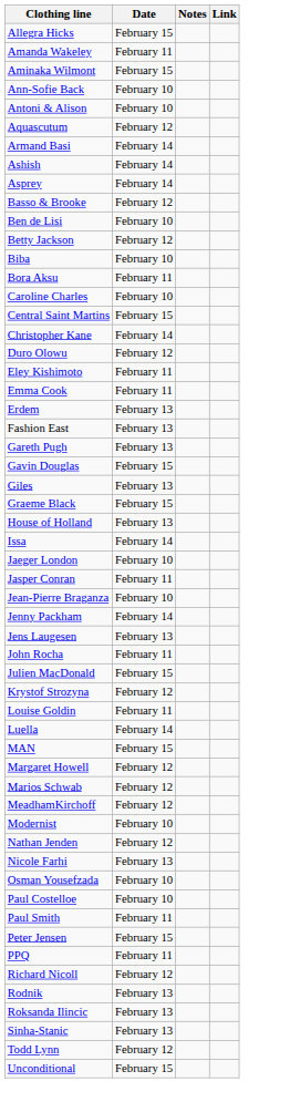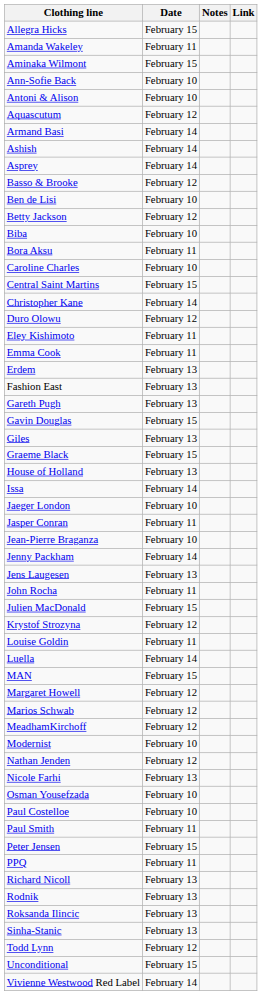 <table class="wikitable sortable">
 <tr>
 <th>Clothing line</th>
 <th>Date</th>
 <th>Notes</th>
 <th>Link</th>
 </tr>
 <tr>
 <td><a href='#'>Allegra Hicks</a></td>
 <td>February 15</td>
 <td></td>
 <td></td>
 </tr>
 <tr>
 <td><a href='#'>Amanda Wakeley</a></td>
 <td>February 11</td>
 <td></td>
 <td></td>
 </tr>
 <tr>
 <td><a href='#'>Aminaka Wilmont</a></td>
 <td>February 15</td>
 <td></td>
 <td></td>
 </tr>
 <tr>
 <td><a href='#'>Ann-Sofie Back</a></td>
 <td>February 10</td>
 <td></td>
 <td></td>
 </tr>
 <tr>
 <td><a href='#'>Antoni & Alison</a></td>
 <td>February 10</td>
 <td></td>
 <td></td>
 </tr>
 <tr>
 <td><a href='#'>Aquascutum</a></td>
 <td>February 12</td>
 <td></td>
 <td></td>
 </tr>
 <tr>
 <td><a href='#'>Armand Basi</a></td>
 <td>February 14</td>
 <td></td>
 <td></td>
 </tr>
 <tr>
 <td><a href='#'>Ashish</a></td>
 <td>February 14</td>
 <td></td>
 <td></td>
 </tr>
 <tr>
 <td><a href='#'>Asprey</a></td>
 <td>February 14</td>
 <td></td>
 <td></td>
 </tr>
 <tr>
 <td><a href='#'>Basso & Brooke</a></td>
 <td>February 12</td>
 <td></td>
 <td></td>
 </tr>
 <tr>
 <td><a href='#'>Ben de Lisi</a></td>
 <td>February 10</td>
 <td></td>
 <td></td>
 </tr>
 <tr>
 <td><a href='#'>Betty Jackson</a></td>
 <td>February 12</td>
 <td></td>
 <td></td>
 </tr>
 <tr>
 <td><a href='#'>Biba</a></td>
 <td>February 10</td>
 <td></td>
 <td></td>
 </tr>
 <tr>
 <td><a href='#'>Bora Aksu</a></td>
 <td>February 11</td>
 <td></td>
 <td></td>
 </tr>
 <tr>
 <td><a href='#'>Caroline Charles</a></td>
 <td>February 10</td>
 <td></td>
 <td></td>
 </tr>
 <tr>
 <td><a href='#'>Central Saint Martins</a></td>
 <td>February 15</td>
 <td></td>
 <td></td>
 </tr>
 <tr>
 <td><a href='#'>Christopher Kane</a></td>
 <td>February 14</td>
 <td></td>
 <td></td>
 </tr>
 <tr>
 <td><a href='#'>Duro Olowu</a></td>
 <td>February 12</td>
 <td></td>
 <td></td>
 </tr>
 <tr>
 <td><a href='#'>Eley Kishimoto</a></td>
 <td>February 11</td>
 <td></td>
 <td></td>
 </tr>
 <tr>
 <td><a href='#'>Emma Cook</a></td>
 <td>February 11</td>
 <td></td>
 <td></td>
 </tr>
 <tr>
 <td><a href='#'>Erdem</a></td>
 <td>February 13</td>
 <td></td>
 <td></td>
 </tr>
 <tr>
 <td>Fashion East</td>
 <td>February 13</td>
 <td></td>
 <td></td>
 </tr>
 <tr>
 <td><a href='#'>Gareth Pugh</a></td>
 <td>February 13</td>
 <td></td>
 <td></td>
 </tr>
 <tr>
 <td><a href='#'>Gavin Douglas</a></td>
 <td>February 15</td>
 <td></td>
 <td></td>
 </tr>
 <tr>
 <td><a href='#'>Giles</a></td>
 <td>February 13</td>
 <td></td>
 <td></td>
 </tr>
 <tr>
 <td><a href='#'>Graeme Black</a></td>
 <td>February 15</td>
 <td></td>
 <td></td>
 </tr>
 <tr>
 <td><a href='#'>House of Holland</a></td>
 <td>February 13</td>
 <td></td>
 <td></td>
 </tr>
 <tr>
 <td><a href='#'>Issa</a></td>
 <td>February 14</td>
 <td></td>
 <td></td>
 </tr>
 <tr>
 <td><a href='#'>Jaeger London</a></td>
 <td>February 10</td>
 <td></td>
 <td></td>
 </tr>
 <tr>
 <td><a href='#'>Jasper Conran</a></td>
 <td>February 11</td>
 <td></td>
 <td></td>
 </tr>
 <tr>
 <td><a href='#'>Jean-Pierre Braganza</a></td>
 <td>February 10</td>
 <td></td>
 <td></td>
 </tr>
 <tr>
 <td><a href='#'>Jenny Packham</a></td>
 <td>February 14</td>
 <td></td>
 <td></td>
 </tr>
 <tr>
 <td><a href='#'>Jens Laugesen</a></td>
 <td>February 13</td>
 <td></td>
 <td></td>
 </tr>
 <tr>
 <td><a href='#'>John Rocha</a></td>
 <td>February 11</td>
 <td></td>
 <td></td>
 </tr>
 <tr>
 <td><a href='#'>Julien MacDonald</a></td>
 <td>February 15</td>
 <td></td>
 <td></td>
 </tr>
 <tr>
 <td><a href='#'>Krystof Strozyna</a></td>
 <td>February 12</td>
 <td></td>
 <td></td>
 </tr>
 <tr>
 <td><a href='#'>Louise Goldin</a></td>
 <td>February 11</td>
 <td></td>
 <td></td>
 </tr>
 <tr>
 <td><a href='#'>Luella</a></td>
 <td>February 14</td>
 <td></td>
 <td></td>
 </tr>
 <tr>
 <td><a href='#'>MAN</a></td>
 <td>February 15</td>
 <td></td>
 <td></td>
 </tr>
 <tr>
 <td><a href='#'>Margaret Howell</a></td>
 <td>February 12</td>
 <td></td>
 <td></td>
 </tr>
 <tr>
 <td><a href='#'>Marios Schwab</a></td>
 <td>February 12</td>
 <td></td>
 <td></td>
 </tr>
 <tr>
 <td><a href='#'>MeadhamKirchoff</a></td>
 <td>February 12</td>
 <td></td>
 <td></td>
 </tr>
 <tr>
 <td><a href='#'>Modernist</a></td>
 <td>February 10</td>
 <td></td>
 <td></td>
 </tr>
 <tr>
 <td><a href='#'>Nathan Jenden</a></td>
 <td>February 12</td>
 <td></td>
 <td></td>
 </tr>
 <tr>
 <td><a href='#'>Nicole Farhi</a></td>
 <td>February 13</td>
 <td></td>
 <td></td>
 </tr>
 <tr>
 <td><a href='#'>Osman Yousefzada</a></td>
 <td>February 10</td>
 <td></td>
 <td></td>
 </tr>
 <tr>
 <td><a href='#'>Paul Costelloe</a></td>
 <td>February 10</td>
 <td></td>
 <td></td>
 </tr>
 <tr>
 <td><a href='#'>Paul Smith</a></td>
 <td>February 11</td>
 <td></td>
 <td></td>
 </tr>
 <tr>
 <td><a href='#'>Peter Jensen</a></td>
 <td>February 15</td>
 <td></td>
 <td></td>
 </tr>
 <tr>
 <td><a href='#'>PPQ</a></td>
 <td>February 11</td>
 <td></td>
 <td></td>
 </tr>
 <tr>
 <td><a href='#'>Richard Nicoll</a></td>
-<td>February 12</td>
+<td>February 13</td>
 <td></td>
 <td></td>
 </tr>
 <tr>
 <td><a href='#'>Rodnik</a></td>
 <td>February 13</td>
 <td></td>
 <td></td>
 </tr>
 <tr>
 <td><a href='#'>Roksanda Ilincic</a></td>
 <td>February 13</td>
 <td></td>
 <td></td>
 </tr>
 <tr>
 <td><a href='#'>Sinha-Stanic</a></td>
 <td>February 13</td>
 <td></td>
 <td></td>
 </tr>
 <tr>
 <td><a href='#'>Todd Lynn</a></td>
 <td>February 12</td>
 <td></td>
 <td></td>
 </tr>
 <tr>
 <td><a href='#'>Unconditional</a></td>
 <td>February 15</td>
 <td></td>
 <td></td>
 </tr>
+<tr>
+<td><a href='#'>Vivienne Westwood</a> Red Label</td>
+<td>February 14</td>
+<td></td>
+<td></td>
+</tr>
 </table>
